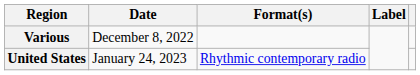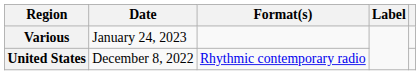 <table class="wikitable plainrowheaders">
 <tr>
 <th scope="col">Region</th>
 <th scope="col">Date</th>
 <th scope="col">Format(s)</th>
 <th scope="col">Label</th>
 <th scope="col"></th>
 </tr>
 <tr>
 <th scope="row">Various</th>
-<td>December 8, 2022</td>
+<td>January 24, 2023</td>
 <td></td>
 <td rowspan="2"></td>
 <td align="center"></td>
 </tr>
 <tr>
 <th scope="row" rowspan="2">United States</th>
-<td>January 24, 2023</td>
+<td>December 8, 2022</td>
 <td><a href='#'>Rhythmic contemporary radio</a></td>
 <td align="center"></td>
 </tr>
 </table>
